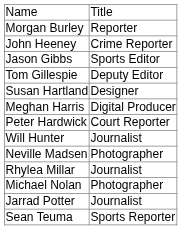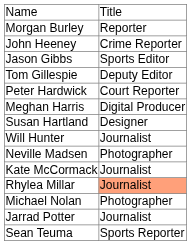 <table border=1 style="border-collapse: collapse;">
 <tr>
 <td>Name</td>
 <td>Title</td>
 </tr>
 <tr>
 <td>Morgan Burley </td>
 <td>Reporter</td>
 </tr>
 <tr>
 <td>John Heeney</td>
 <td>Crime Reporter</td>
 </tr>
 <tr>
 <td>Jason Gibbs</td>
 <td>Sports Editor</td>
 </tr>
 <tr>
 <td>Tom Gillespie</td>
 <td>Deputy Editor</td>
 </tr>
 <tr>
-<td>Susan Hartland</td>
-<td>Designer</td>
+<td>Peter Hardwick</td>
+<td>Court Reporter</td>
 </tr>
 <tr>
 <td>Meghan Harris</td>
 <td>Digital Producer</td>
 </tr>
 <tr>
-<td>Peter Hardwick</td>
-<td>Court Reporter</td>
+<td>Susan Hartland</td>
+<td>Designer</td>
 </tr>
 <tr>
 <td>Will Hunter</td>
 <td>Journalist</td>
 </tr>
 <tr>
 <td>Neville Madsen</td>
 <td>Photographer</td>
 </tr>
 <tr>
+<td>Kate McCormack</td>
+<td>Journalist</td>
+</tr>
+<tr>
 <td>Rhylea Millar</td>
-<td>Journalist</td>
+<td style="background: lightsalmon;">Journalist</td>
 </tr>
 <tr>
 <td>Michael Nolan</td>
 <td>Photographer</td>
 </tr>
 <tr>
 <td>Jarrad Potter</td>
 <td>Journalist</td>
 </tr>
 <tr>
 <td>Sean Teuma</td>
 <td>Sports Reporter</td>
 </tr>
 </table>
